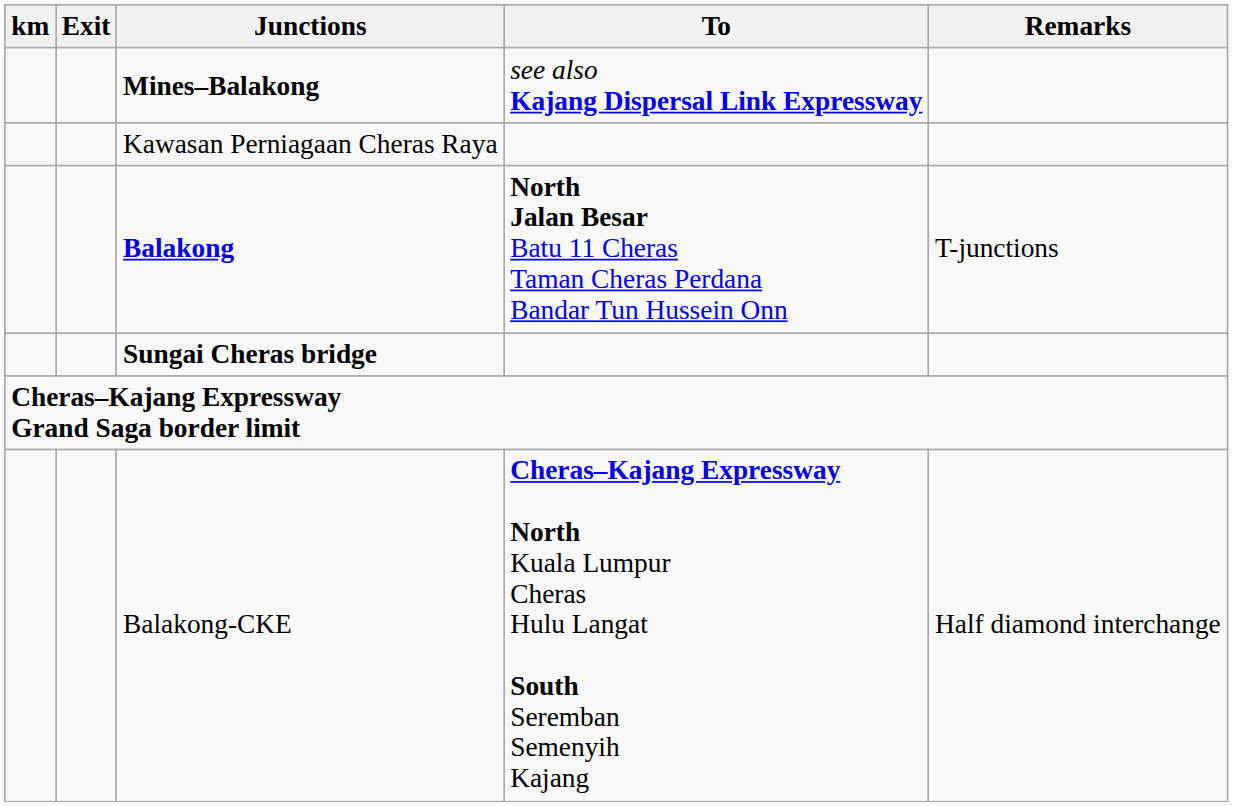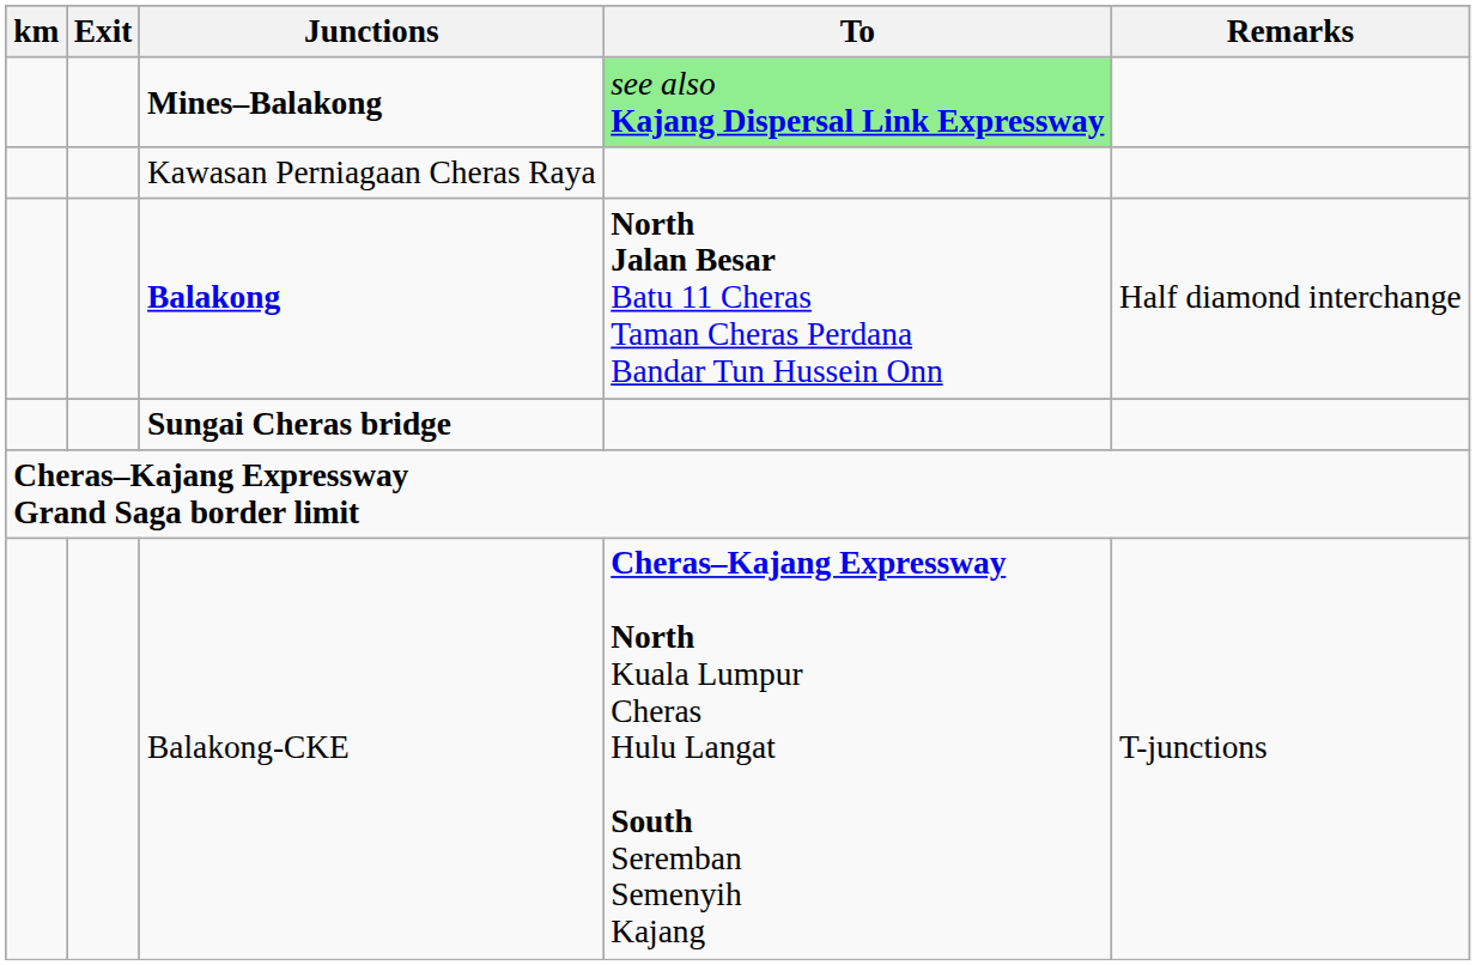 <table class="wikitable">
 <tr>
 <th>km</th>
 <th>Exit</th>
 <th>Junctions</th>
 <th>To</th>
 <th>Remarks</th>
 </tr>
 <tr>
 <td></td>
 <td></td>
 <td><strong>Mines–Balakong</strong></td>
-<td><em>see also</em><br> <strong><a href='#'>Kajang Dispersal Link Expressway</a></strong></td>
+<td style="background: lightgreen;"><em>see also</em><br> <strong><a href='#'>Kajang Dispersal Link Expressway</a></strong></td>
 <td></td>
 </tr>
 <tr>
 <td></td>
 <td></td>
 <td>Kawasan Perniagaan Cheras Raya</td>
 <td></td>
 <td></td>
 </tr>
 <tr>
 <td></td>
 <td></td>
 <td><strong><a href='#'>Balakong</a></strong></td>
 <td><strong>North</strong><br><strong>Jalan Besar</strong><br><a href='#'>Batu 11 Cheras</a><br><a href='#'>Taman Cheras Perdana</a><br><a href='#'>Bandar Tun Hussein Onn</a></td>
-<td>T-junctions</td>
+<td>Half diamond interchange</td>
 </tr>
 <tr>
 <td></td>
 <td></td>
 <td><strong>Sungai Cheras bridge</strong></td>
 <td></td>
 <td></td>
 </tr>
 <tr>
 <td style="width:600px" colspan="6" style="text-align:center; background:green;"><strong><span>  Cheras–Kajang Expressway<br>Grand Saga border limit</span></strong></td>
 </tr>
 <tr>
 <td></td>
 <td></td>
 <td>Balakong-CKE</td>
 <td>  <strong><a href='#'>Cheras–Kajang Expressway</a></strong><br><br><strong>North</strong><br>Kuala Lumpur<br>Cheras<br>Hulu Langat<br><br><strong>South</strong><br>Seremban<br>Semenyih<br>Kajang</td>
-<td>Half diamond interchange</td>
+<td>T-junctions</td>
 </tr>
 </table>
